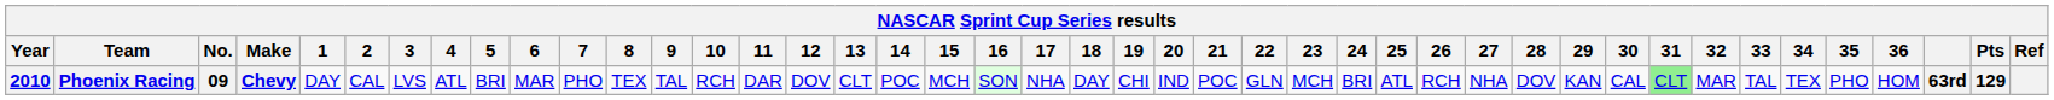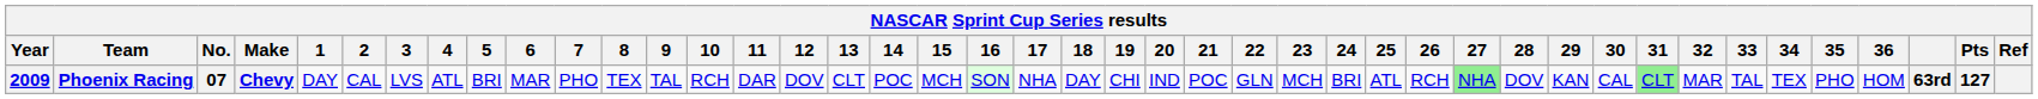 <table class="wikitable" style="text-align:center; font-size:75%">
 <tr>
 <th colspan=45><a href='#'>NASCAR</a> <a href='#'>Sprint Cup Series</a> results</th>
 </tr>
 <tr>
 <th>Year</th>
 <th>Team</th>
 <th>No.</th>
 <th>Make</th>
 <th>1</th>
 <th>2</th>
 <th>3</th>
 <th>4</th>
 <th>5</th>
 <th>6</th>
 <th>7</th>
 <th>8</th>
 <th>9</th>
 <th>10</th>
 <th>11</th>
 <th>12</th>
 <th>13</th>
 <th>14</th>
 <th>15</th>
 <th>16</th>
 <th>17</th>
 <th>18</th>
 <th>19</th>
 <th>20</th>
 <th>21</th>
 <th>22</th>
 <th>23</th>
 <th>24</th>
 <th>25</th>
 <th>26</th>
 <th>27</th>
 <th>28</th>
 <th>29</th>
 <th>30</th>
 <th>31</th>
 <th>32</th>
 <th>33</th>
 <th>34</th>
 <th>35</th>
 <th>36</th>
 <th></th>
 <th>Pts</th>
 <th>Ref</th>
 </tr>
 <tr>
-<th><a href='#'>2010</a></th>
+<th><a href='#'>2009</a></th>
 <th nowrap><a href='#'>Phoenix Racing</a></th>
-<th>09</th>
+<th>07</th>
 <th><a href='#'>Chevy</a></th>
 <td><a href='#'>DAY</a></td>
 <td><a href='#'>CAL</a></td>
 <td><a href='#'>LVS</a></td>
 <td><a href='#'>ATL</a></td>
 <td><a href='#'>BRI</a></td>
 <td><a href='#'>MAR</a></td>
 <td><a href='#'>PHO</a></td>
 <td><a href='#'>TEX</a></td>
 <td><a href='#'>TAL</a></td>
 <td><a href='#'>RCH</a></td>
 <td><a href='#'>DAR</a></td>
 <td><a href='#'>DOV</a></td>
 <td><a href='#'>CLT</a></td>
 <td><a href='#'>POC</a></td>
 <td><a href='#'>MCH</a></td>
 <td style="background:#dfffdf;"><a href='#'>SON</a><br></td>
 <td><a href='#'>NHA</a></td>
 <td><a href='#'>DAY</a></td>
 <td><a href='#'>CHI</a></td>
 <td><a href='#'>IND</a></td>
 <td><a href='#'>POC</a></td>
 <td><a href='#'>GLN</a></td>
 <td><a href='#'>MCH</a></td>
 <td><a href='#'>BRI</a></td>
 <td><a href='#'>ATL</a></td>
 <td><a href='#'>RCH</a></td>
-<td><a href='#'>NHA</a></td>
+<td style="background: lightgreen;"><a href='#'>NHA</a></td>
 <td><a href='#'>DOV</a></td>
 <td><a href='#'>KAN</a></td>
 <td><a href='#'>CAL</a></td>
 <td style="background: lightgreen;"><a href='#'>CLT</a></td>
 <td><a href='#'>MAR</a></td>
 <td><a href='#'>TAL</a></td>
 <td><a href='#'>TEX</a></td>
 <td><a href='#'>PHO</a></td>
 <td><a href='#'>HOM</a></td>
 <th>63rd</th>
-<th>129</th>
+<th>127</th>
 <th></th>
 </tr>
 </table>
